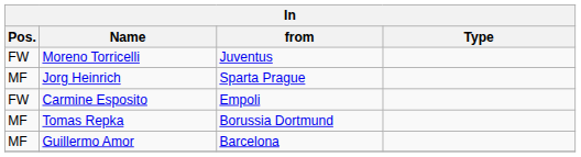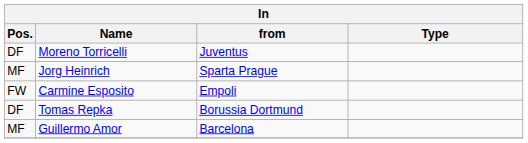 <table class="wikitable" style="font-size:90%;width:99%;">
 <tr>
 <th colspan="4">In</th>
 </tr>
 <tr>
 <th width=3%>Pos.</th>
 <th width=32%>Name</th>
 <th width=30%>from</th>
 <th width=35%>Type</th>
 </tr>
 <tr>
-<td>FW</td>
+<td>DF</td>
 <td><a href='#'>Moreno Torricelli</a></td>
 <td><a href='#'>Juventus</a></td>
 <td></td>
 </tr>
 <tr>
 <td>MF</td>
 <td><a href='#'>Jorg Heinrich</a></td>
 <td><a href='#'>Sparta Prague</a></td>
 <td></td>
 </tr>
 <tr>
 <td>FW</td>
 <td><a href='#'>Carmine Esposito</a></td>
 <td><a href='#'>Empoli</a></td>
 <td></td>
 </tr>
 <tr>
-<td>MF</td>
+<td>DF</td>
 <td><a href='#'>Tomas Repka</a></td>
 <td><a href='#'>Borussia Dortmund</a></td>
 <td></td>
 </tr>
 <tr>
 <td>MF</td>
 <td><a href='#'>Guillermo Amor</a></td>
 <td><a href='#'>Barcelona</a></td>
 <td></td>
 </tr>
 <tr>
 </tr>
 </table>
